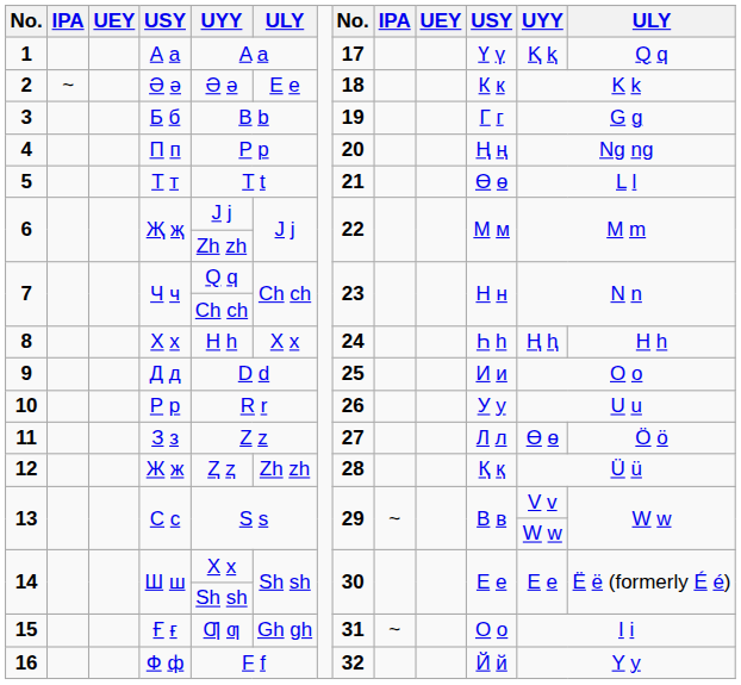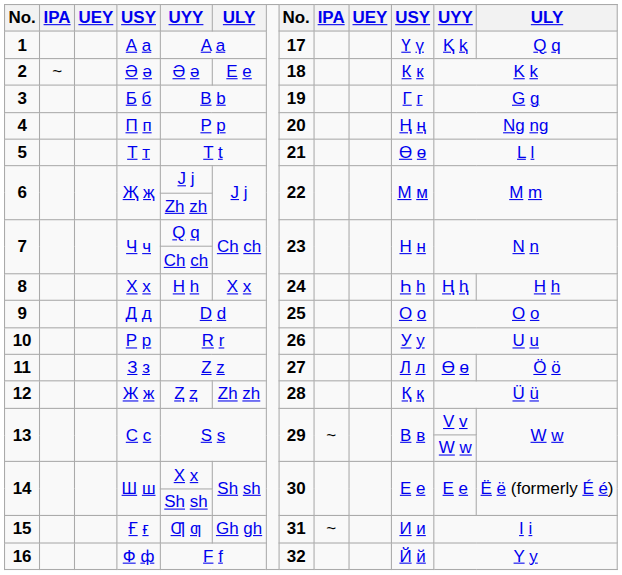 <table class="wikitable" style="text-align: center;">
 <tr>
 <th>No.</th>
 <th><a href='#'>IPA</a></th>
 <th><a href='#'>UEY</a></th>
 <th><a href='#'>USY</a></th>
 <th><a href='#'>UYY</a></th>
 <th><a href='#'>ULY</a></th>
 <td rowspan="21"> </td>
 <th>No.</th>
 <th><a href='#'>IPA</a></th>
 <th><a href='#'>UEY</a></th>
 <th><a href='#'>USY</a></th>
 <th><a href='#'>UYY</a></th>
 <th><a href='#'>ULY</a></th>
 </tr>
 <tr>
 <td><strong>1</strong></td>
 <td></td>
 <td><span></span></td>
 <td><a href='#'>А</a> <a href='#'>а</a></td>
 <td colspan="2"><a href='#'>A</a> <a href='#'>a</a></td>
 <td><strong>17</strong></td>
 <td></td>
 <td><span></span></td>
 <td><a href='#'>Ү</a> <a href='#'>ү</a></td>
 <td><a href='#'>Ⱪ</a> <a href='#'>ⱪ</a></td>
 <td><a href='#'>Q</a> <a href='#'>q</a></td>
 </tr>
 <tr>
 <td><strong>2</strong></td>
 <td> ~ </td>
 <td><span></span></td>
 <td><a href='#'>Ә</a> <a href='#'>ә</a></td>
 <td><a href='#'>Ə</a> <a href='#'>ə</a></td>
 <td><a href='#'>E</a> <a href='#'>e</a></td>
 <td><strong>18</strong></td>
 <td></td>
 <td><span></span></td>
 <td><a href='#'>К</a> <a href='#'>к</a></td>
 <td colspan="2"><a href='#'>K</a> <a href='#'>k</a></td>
 </tr>
 <tr>
 <td><strong>3</strong></td>
 <td></td>
 <td><span></span></td>
 <td><a href='#'>Б</a> <a href='#'>б</a></td>
 <td colspan="2"><a href='#'>B</a> <a href='#'>b</a></td>
 <td><strong>19</strong></td>
 <td></td>
 <td><span></span></td>
 <td><a href='#'>Г</a> <a href='#'>г</a></td>
 <td colspan="2"><a href='#'>G</a> <a href='#'>g</a></td>
 </tr>
 <tr>
 <td><strong>4</strong></td>
 <td></td>
 <td><span></span></td>
 <td><a href='#'>П</a> <a href='#'>п</a></td>
 <td colspan="2"><a href='#'>P</a> <a href='#'>p</a></td>
 <td><strong>20</strong></td>
 <td></td>
 <td><span></span></td>
 <td><a href='#'>Ң</a> <a href='#'>ң</a></td>
 <td colspan="2"><a href='#'>Ng</a> <a href='#'>ng</a></td>
 </tr>
 <tr>
 <td><strong>5</strong></td>
 <td></td>
 <td><span></span></td>
 <td><a href='#'>Т</a> <a href='#'>т</a></td>
 <td colspan="2"><a href='#'>T</a> <a href='#'>t</a></td>
 <td><strong>21</strong></td>
 <td></td>
 <td><span></span></td>
 <td><a href='#'>Ө</a> <a href='#'>ө</a></td>
 <td colspan="2"><a href='#'>L</a> <a href='#'>l</a></td>
 </tr>
 <tr>
 <td rowspan="2"><strong>6</strong></td>
 <td rowspan="2"></td>
 <td rowspan="2"><span></span></td>
 <td rowspan="2"><a href='#'>Җ</a> <a href='#'>җ</a></td>
 <td><a href='#'>J</a> <a href='#'>j</a></td>
 <td rowspan="2"><a href='#'>J</a> <a href='#'>j</a></td>
 <td rowspan="2"><strong>22</strong></td>
 <td rowspan="2"></td>
 <td rowspan="2"><span></span></td>
 <td rowspan="2"><a href='#'>М</a> <a href='#'>м</a></td>
 <td rowspan="2" colspan="2"><a href='#'>M</a> <a href='#'>m</a></td>
 </tr>
 <tr>
 <td><a href='#'>Zh</a> <a href='#'>zh</a></td>
 </tr>
 <tr>
 <td rowspan="2"><strong>7</strong></td>
 <td rowspan="2"></td>
 <td rowspan="2"><span></span></td>
 <td rowspan="2"><a href='#'>Ч</a> <a href='#'>ч</a></td>
 <td><a href='#'>Q</a> <a href='#'>q</a></td>
 <td rowspan="2"><a href='#'>Ch</a> <a href='#'>ch</a></td>
 <td rowspan="2"><strong>23</strong></td>
 <td rowspan="2"></td>
 <td rowspan="2"><span></span></td>
 <td rowspan="2"><a href='#'>Н</a> <a href='#'>н</a></td>
 <td rowspan="2" colspan="2"><a href='#'>N</a> <a href='#'>n</a></td>
 </tr>
 <tr>
 <td><a href='#'>Ch</a> <a href='#'>ch</a></td>
 </tr>
 <tr>
 <td><strong>8</strong></td>
 <td></td>
 <td><span></span></td>
 <td><a href='#'>Х</a> <a href='#'>х</a></td>
 <td><a href='#'>H</a> <a href='#'>h</a></td>
 <td><a href='#'>X</a> <a href='#'>x</a></td>
 <td><strong>24</strong></td>
 <td></td>
 <td><span></span></td>
 <td><a href='#'>Һ</a> <a href='#'>һ</a></td>
 <td><a href='#'>Ⱨ</a> <a href='#'>ⱨ</a></td>
 <td><a href='#'>H</a> <a href='#'>h</a></td>
 </tr>
 <tr>
 <td><strong>9</strong></td>
 <td></td>
 <td><span></span></td>
 <td><a href='#'>Д</a> <a href='#'>д</a></td>
 <td colspan="2"><a href='#'>D</a> <a href='#'>d</a></td>
 <td><strong>25</strong></td>
 <td></td>
 <td><span></span></td>
-<td><a href='#'>И</a> <a href='#'>и</a></td>
+<td><a href='#'>О</a> <a href='#'>о</a></td>
 <td colspan="2"><a href='#'>O</a> <a href='#'>o</a></td>
 </tr>
 <tr>
 <td><strong>10</strong></td>
 <td></td>
 <td><span></span></td>
 <td><a href='#'>Р</a> <a href='#'>р</a></td>
 <td colspan="2"><a href='#'>R</a> <a href='#'>r</a></td>
 <td><strong>26</strong></td>
 <td></td>
 <td><span></span></td>
 <td><a href='#'>У</a> <a href='#'>у</a></td>
 <td colspan="2"><a href='#'>U</a> <a href='#'>u</a></td>
 </tr>
 <tr>
 <td><strong>11</strong></td>
 <td></td>
 <td><span></span></td>
 <td><a href='#'>З</a> <a href='#'>з</a></td>
 <td colspan="2"><a href='#'>Z</a> <a href='#'>z</a></td>
 <td><strong>27</strong></td>
 <td></td>
 <td><span></span></td>
 <td><a href='#'>Л</a> <a href='#'>л</a></td>
 <td><a href='#'>Ɵ</a> <a href='#'>ɵ</a></td>
 <td><a href='#'>Ö</a> <a href='#'>ö</a></td>
 </tr>
 <tr>
 <td><strong>12</strong></td>
 <td></td>
 <td><span></span></td>
 <td><a href='#'>Ж</a> <a href='#'>ж</a></td>
 <td><a href='#'>Ⱬ</a> <a href='#'>ⱬ</a></td>
 <td><a href='#'>Zh</a> <a href='#'>zh</a></td>
 <td><strong>28</strong></td>
 <td></td>
 <td><span></span></td>
 <td><a href='#'>Қ</a> <a href='#'>қ</a></td>
 <td colspan="2"><a href='#'>Ü</a> <a href='#'>ü</a></td>
 </tr>
 <tr>
 <td rowspan="2"><strong>13</strong></td>
 <td rowspan="2"></td>
 <td rowspan="2"><span></span></td>
 <td rowspan="2"><a href='#'>С</a> <a href='#'>с</a></td>
 <td rowspan="2" colspan="2"><a href='#'>S</a> <a href='#'>s</a></td>
 <td rowspan="2"><strong>29</strong></td>
 <td rowspan="2">~</td>
 <td rowspan="2"><span></span></td>
 <td rowspan="2"><a href='#'>В</a> <a href='#'>в</a></td>
 <td><a href='#'>V</a> <a href='#'>v</a></td>
 <td rowspan="2"><a href='#'>W</a> <a href='#'>w</a></td>
 </tr>
 <tr>
 <td><a href='#'>W</a> <a href='#'>w</a></td>
 </tr>
 <tr>
 <td rowspan="2"><strong>14</strong></td>
 <td rowspan="2"></td>
 <td rowspan="2"><span></span></td>
 <td rowspan="2"><a href='#'>Ш</a> <a href='#'>ш</a></td>
 <td><a href='#'>X</a> <a href='#'>x</a></td>
 <td rowspan="2"><a href='#'>Sh</a> <a href='#'>sh</a></td>
 <td rowspan="2"><strong>30</strong></td>
 <td rowspan="2"></td>
 <td rowspan="2"><span></span></td>
 <td rowspan="2"><a href='#'>Е</a> <a href='#'>е</a></td>
 <td rowspan="2"><a href='#'>E</a> <a href='#'>e</a></td>
 <td rowspan="2"><a href='#'>Ë</a> <a href='#'>ë</a> (formerly <a href='#'>É</a> <a href='#'>é</a>)</td>
 </tr>
 <tr>
 <td><a href='#'>Sh</a> <a href='#'>sh</a></td>
 </tr>
 <tr>
 <td><strong>15</strong></td>
 <td></td>
 <td><span></span></td>
 <td><a href='#'>Ғ</a> <a href='#'>ғ</a></td>
 <td><a href='#'>Ƣ</a> <a href='#'>ƣ</a></td>
 <td><a href='#'>Gh</a> <a href='#'>gh</a></td>
 <td><strong>31</strong></td>
 <td> ~ </td>
 <td><span></span></td>
-<td><a href='#'>О</a> <a href='#'>о</a></td>
+<td><a href='#'>И</a> <a href='#'>и</a></td>
 <td colspan="2"><a href='#'>I</a> <a href='#'>i</a></td>
 </tr>
 <tr>
 <td><strong>16</strong></td>
 <td></td>
 <td><span></span></td>
 <td><a href='#'>Ф</a> <a href='#'>ф</a></td>
 <td colspan="2"><a href='#'>F</a> <a href='#'>f</a></td>
 <td><strong>32</strong></td>
 <td></td>
 <td><span></span></td>
 <td><a href='#'>Й</a> <a href='#'>й</a></td>
 <td colspan="2"><a href='#'>Y</a> <a href='#'>y</a></td>
 </tr>
 </table>
